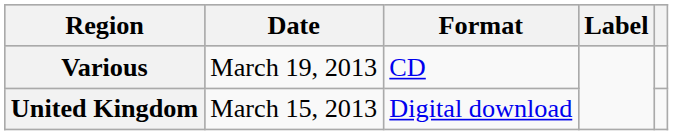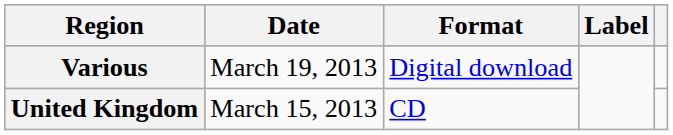 <table class="wikitable plainrowheaders">
 <tr>
 <th scope="col">Region</th>
 <th scope="col">Date</th>
 <th scope="col">Format</th>
 <th scope="col">Label</th>
 <th scope="col"></th>
 </tr>
 <tr>
 <th scope="row">Various</th>
 <td>March 19, 2013</td>
-<td><a href='#'>CD</a></td>
+<td><a href='#'>Digital download</a></td>
 <td rowspan="2"></td>
 <td align="center"></td>
 </tr>
 <tr>
 <th scope="row">United Kingdom</th>
 <td>March 15, 2013</td>
-<td><a href='#'>Digital download</a></td>
+<td><a href='#'>CD</a></td>
 <td align="center"></td>
 </tr>
 </table>
